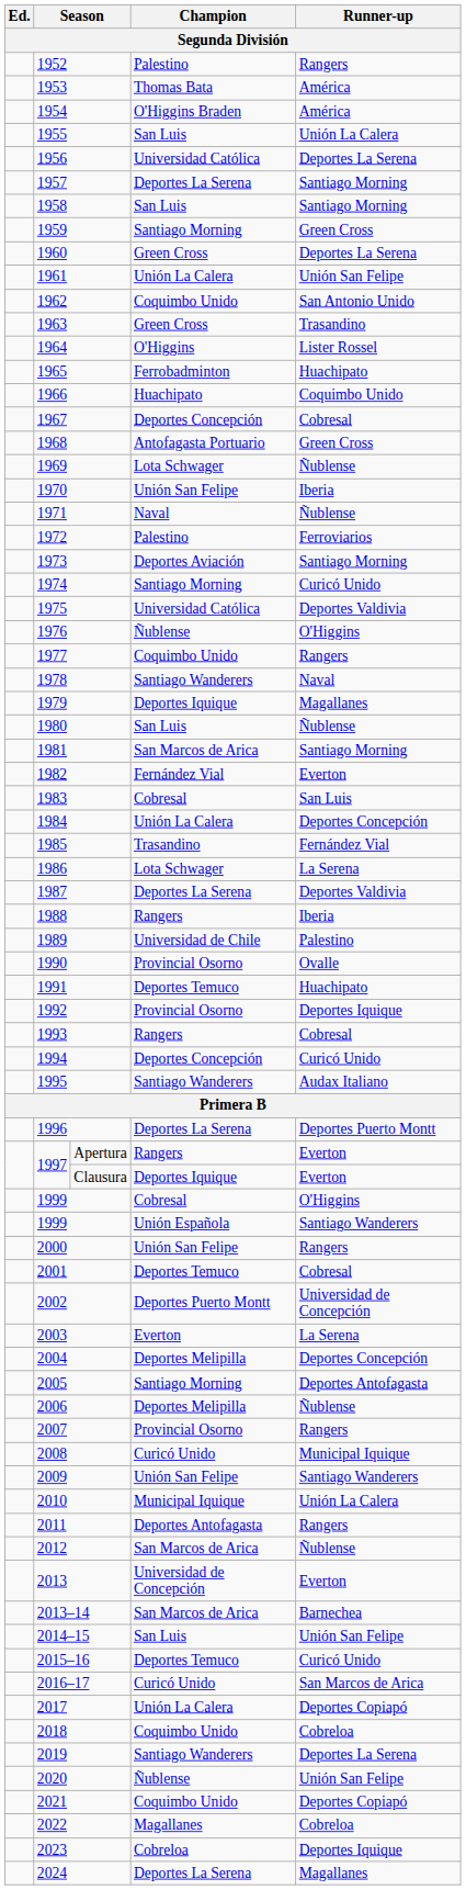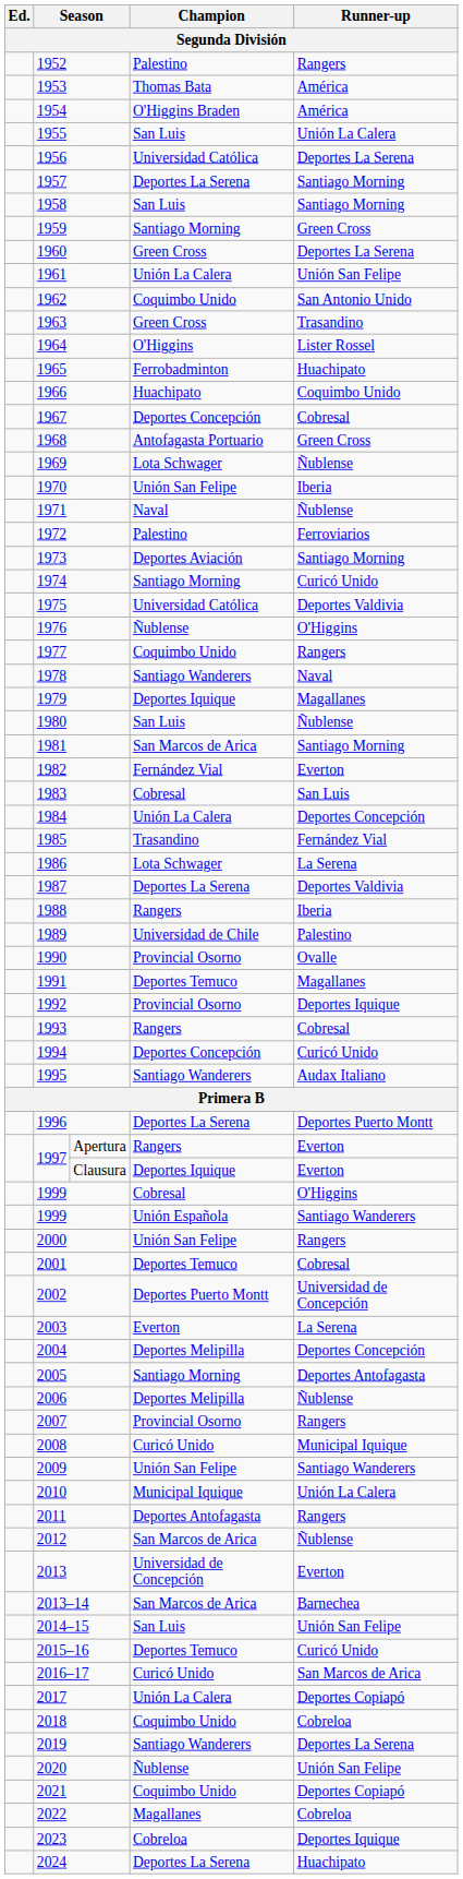 <table class="wikitable sortable">
 <tr>
 <th width=px>Ed.</th>
 <th width=80px colspan=2>Season</th>
 <th width=170px>Champion</th>
 <th width=170px>Runner-up</th>
 </tr>
 <tr>
 <th colspan="5">Segunda División</th>
 </tr>
 <tr>
 <td></td>
 <td colspan=2><a href='#'>1952</a></td>
 <td><a href='#'>Palestino</a></td>
 <td><a href='#'>Rangers</a></td>
 </tr>
 <tr>
 <td></td>
 <td colspan=2><a href='#'>1953</a></td>
 <td><a href='#'>Thomas Bata</a></td>
 <td><a href='#'>América</a></td>
 </tr>
 <tr>
 <td></td>
 <td colspan=2><a href='#'>1954</a></td>
 <td><a href='#'>O'Higgins Braden</a></td>
 <td><a href='#'>América</a></td>
 </tr>
 <tr>
 <td></td>
 <td colspan=2><a href='#'>1955</a></td>
 <td><a href='#'>San Luis</a></td>
 <td><a href='#'>Unión La Calera</a></td>
 </tr>
 <tr>
 <td></td>
 <td colspan=2><a href='#'>1956</a></td>
 <td><a href='#'>Universidad Católica</a></td>
 <td><a href='#'>Deportes La Serena</a></td>
 </tr>
 <tr>
 <td></td>
 <td colspan=2><a href='#'>1957</a></td>
 <td><a href='#'>Deportes La Serena</a></td>
 <td><a href='#'>Santiago Morning</a></td>
 </tr>
 <tr>
 <td></td>
 <td colspan=2><a href='#'>1958</a></td>
 <td><a href='#'>San Luis</a></td>
 <td><a href='#'>Santiago Morning</a></td>
 </tr>
 <tr>
 <td></td>
 <td colspan=2><a href='#'>1959</a></td>
 <td><a href='#'>Santiago Morning</a></td>
 <td><a href='#'>Green Cross</a></td>
 </tr>
 <tr>
 <td></td>
 <td colspan=2><a href='#'>1960</a></td>
 <td><a href='#'>Green Cross</a></td>
 <td><a href='#'>Deportes La Serena</a></td>
 </tr>
 <tr>
 <td></td>
 <td colspan=2><a href='#'>1961</a></td>
 <td><a href='#'>Unión La Calera</a></td>
 <td><a href='#'>Unión San Felipe</a></td>
 </tr>
 <tr>
 <td></td>
 <td colspan=2><a href='#'>1962</a></td>
 <td><a href='#'>Coquimbo Unido</a></td>
 <td><a href='#'>San Antonio Unido</a></td>
 </tr>
 <tr>
 <td></td>
 <td colspan=2><a href='#'>1963</a></td>
 <td><a href='#'>Green Cross</a></td>
 <td><a href='#'>Trasandino</a></td>
 </tr>
 <tr>
 <td></td>
 <td colspan=2><a href='#'>1964</a></td>
 <td><a href='#'>O'Higgins</a></td>
 <td><a href='#'>Lister Rossel</a></td>
 </tr>
 <tr>
 <td></td>
 <td colspan=2><a href='#'>1965</a></td>
 <td><a href='#'>Ferrobadminton</a></td>
 <td><a href='#'>Huachipato</a></td>
 </tr>
 <tr>
 <td></td>
 <td colspan=2><a href='#'>1966</a></td>
 <td><a href='#'>Huachipato</a></td>
 <td><a href='#'>Coquimbo Unido</a></td>
 </tr>
 <tr>
 <td></td>
 <td colspan=2><a href='#'>1967</a></td>
 <td><a href='#'>Deportes Concepción</a></td>
 <td><a href='#'>Cobresal</a></td>
 </tr>
 <tr>
 <td></td>
 <td colspan=2><a href='#'>1968</a></td>
 <td><a href='#'>Antofagasta Portuario</a></td>
 <td><a href='#'>Green Cross</a></td>
 </tr>
 <tr>
 <td></td>
 <td colspan=2><a href='#'>1969</a></td>
 <td><a href='#'>Lota Schwager</a></td>
 <td><a href='#'>Ñublense</a></td>
 </tr>
 <tr>
 <td></td>
 <td colspan=2><a href='#'>1970</a></td>
 <td><a href='#'>Unión San Felipe</a></td>
 <td><a href='#'>Iberia</a></td>
 </tr>
 <tr>
 <td></td>
 <td colspan=2><a href='#'>1971</a></td>
 <td><a href='#'>Naval</a></td>
 <td><a href='#'>Ñublense</a></td>
 </tr>
 <tr>
 <td></td>
 <td colspan=2><a href='#'>1972</a></td>
 <td><a href='#'>Palestino</a></td>
 <td><a href='#'>Ferroviarios</a></td>
 </tr>
 <tr>
 <td></td>
 <td colspan=2><a href='#'>1973</a></td>
 <td><a href='#'>Deportes Aviación</a></td>
 <td><a href='#'>Santiago Morning</a></td>
 </tr>
 <tr>
 <td></td>
 <td colspan=2><a href='#'>1974</a></td>
 <td><a href='#'>Santiago Morning</a></td>
 <td><a href='#'>Curicó Unido</a></td>
 </tr>
 <tr>
 <td></td>
 <td colspan=2><a href='#'>1975</a></td>
 <td><a href='#'>Universidad Católica</a></td>
 <td><a href='#'>Deportes Valdivia</a></td>
 </tr>
 <tr>
 <td></td>
 <td colspan=2><a href='#'>1976</a></td>
 <td><a href='#'>Ñublense</a></td>
 <td><a href='#'>O'Higgins</a></td>
 </tr>
 <tr>
 <td></td>
 <td colspan=2><a href='#'>1977</a></td>
 <td><a href='#'>Coquimbo Unido</a></td>
 <td><a href='#'>Rangers</a></td>
 </tr>
 <tr>
 <td></td>
 <td colspan=2><a href='#'>1978</a></td>
 <td><a href='#'>Santiago Wanderers</a></td>
 <td><a href='#'>Naval</a></td>
 </tr>
 <tr>
 <td></td>
 <td colspan=2><a href='#'>1979</a></td>
 <td><a href='#'>Deportes Iquique</a></td>
 <td><a href='#'>Magallanes</a></td>
 </tr>
 <tr>
 <td></td>
 <td colspan=2><a href='#'>1980</a></td>
 <td><a href='#'>San Luis</a></td>
 <td><a href='#'>Ñublense</a></td>
 </tr>
 <tr>
 <td></td>
 <td colspan=2><a href='#'>1981</a></td>
 <td><a href='#'>San Marcos de Arica</a></td>
 <td><a href='#'>Santiago Morning</a></td>
 </tr>
 <tr>
 <td></td>
 <td colspan=2><a href='#'>1982</a></td>
 <td><a href='#'>Fernández Vial</a></td>
 <td><a href='#'>Everton</a></td>
 </tr>
 <tr>
 <td></td>
 <td colspan=2><a href='#'>1983</a></td>
 <td><a href='#'>Cobresal</a></td>
 <td><a href='#'>San Luis</a></td>
 </tr>
 <tr>
 <td></td>
 <td colspan=2><a href='#'>1984</a></td>
 <td><a href='#'>Unión La Calera</a></td>
 <td><a href='#'>Deportes Concepción</a></td>
 </tr>
 <tr>
 <td></td>
 <td colspan=2><a href='#'>1985</a></td>
 <td><a href='#'>Trasandino</a></td>
 <td><a href='#'>Fernández Vial</a></td>
 </tr>
 <tr>
 <td></td>
 <td colspan=2><a href='#'>1986</a></td>
 <td><a href='#'>Lota Schwager</a></td>
 <td><a href='#'>La Serena</a></td>
 </tr>
 <tr>
 <td></td>
 <td colspan=2><a href='#'>1987</a></td>
 <td><a href='#'>Deportes La Serena</a></td>
 <td><a href='#'>Deportes Valdivia</a></td>
 </tr>
 <tr>
 <td></td>
 <td colspan=2><a href='#'>1988</a></td>
 <td><a href='#'>Rangers</a></td>
 <td><a href='#'>Iberia</a></td>
 </tr>
 <tr>
 <td></td>
 <td colspan=2><a href='#'>1989</a></td>
 <td><a href='#'>Universidad de Chile</a></td>
 <td><a href='#'>Palestino</a></td>
 </tr>
 <tr>
 <td></td>
 <td colspan=2><a href='#'>1990</a></td>
 <td><a href='#'>Provincial Osorno</a></td>
 <td><a href='#'>Ovalle</a></td>
 </tr>
 <tr>
 <td></td>
 <td colspan=2><a href='#'>1991</a></td>
 <td><a href='#'>Deportes Temuco</a></td>
-<td><a href='#'>Huachipato</a></td>
+<td><a href='#'>Magallanes</a></td>
 </tr>
 <tr>
 <td></td>
 <td colspan=2><a href='#'>1992</a></td>
 <td><a href='#'>Provincial Osorno</a></td>
 <td><a href='#'>Deportes Iquique</a></td>
 </tr>
 <tr>
 <td></td>
 <td colspan=2><a href='#'>1993</a></td>
 <td><a href='#'>Rangers</a></td>
 <td><a href='#'>Cobresal</a></td>
 </tr>
 <tr>
 <td></td>
 <td colspan=2><a href='#'>1994</a></td>
 <td><a href='#'>Deportes Concepción</a></td>
 <td><a href='#'>Curicó Unido</a></td>
 </tr>
 <tr>
 <td></td>
 <td colspan=2><a href='#'>1995</a></td>
 <td><a href='#'>Santiago Wanderers</a></td>
 <td><a href='#'>Audax Italiano</a></td>
 </tr>
 <tr>
 <th colspan="5">Primera B</th>
 </tr>
 <tr>
 <td></td>
 <td colspan=2><a href='#'>1996</a></td>
 <td><a href='#'>Deportes La Serena</a></td>
 <td><a href='#'>Deportes Puerto Montt</a></td>
 </tr>
 <tr>
 <td rowspan=2></td>
 <td rowspan=2><a href='#'>1997</a></td>
 <td>Apertura</td>
 <td><a href='#'>Rangers</a></td>
 <td><a href='#'>Everton</a></td>
 </tr>
 <tr>
 <td>Clausura</td>
 <td><a href='#'>Deportes Iquique</a></td>
 <td><a href='#'>Everton</a></td>
 </tr>
 <tr>
 <td></td>
 <td colspan=2><a href='#'>1999</a></td>
 <td><a href='#'>Cobresal</a></td>
 <td><a href='#'>O'Higgins</a></td>
 </tr>
 <tr>
 <td></td>
 <td colspan=2><a href='#'>1999</a></td>
 <td><a href='#'>Unión Española</a></td>
 <td><a href='#'>Santiago Wanderers</a></td>
 </tr>
 <tr>
 <td></td>
 <td colspan=2><a href='#'>2000</a></td>
 <td><a href='#'>Unión San Felipe</a></td>
 <td><a href='#'>Rangers</a></td>
 </tr>
 <tr>
 <td></td>
 <td colspan=2><a href='#'>2001</a></td>
 <td><a href='#'>Deportes Temuco</a></td>
 <td><a href='#'>Cobresal</a></td>
 </tr>
 <tr>
 <td></td>
 <td colspan=2><a href='#'>2002</a></td>
 <td><a href='#'>Deportes Puerto Montt</a></td>
 <td><a href='#'>Universidad de Concepción</a></td>
 </tr>
 <tr>
 <td></td>
 <td colspan=2><a href='#'>2003</a></td>
 <td><a href='#'>Everton</a></td>
 <td><a href='#'>La Serena</a></td>
 </tr>
 <tr>
 <td></td>
 <td colspan=2><a href='#'>2004</a></td>
 <td><a href='#'>Deportes Melipilla</a></td>
 <td><a href='#'>Deportes Concepción</a></td>
 </tr>
 <tr>
 <td></td>
 <td colspan=2><a href='#'>2005</a></td>
 <td><a href='#'>Santiago Morning</a></td>
 <td><a href='#'>Deportes Antofagasta</a></td>
 </tr>
 <tr>
 <td></td>
 <td colspan=2><a href='#'>2006</a></td>
 <td><a href='#'>Deportes Melipilla</a></td>
 <td><a href='#'>Ñublense</a></td>
 </tr>
 <tr>
 <td></td>
 <td colspan=2><a href='#'>2007</a></td>
 <td><a href='#'>Provincial Osorno</a></td>
 <td><a href='#'>Rangers</a></td>
 </tr>
 <tr>
 <td></td>
 <td colspan=2><a href='#'>2008</a></td>
 <td><a href='#'>Curicó Unido</a></td>
 <td><a href='#'>Municipal Iquique</a></td>
 </tr>
 <tr>
 <td></td>
 <td colspan=2><a href='#'>2009</a></td>
 <td><a href='#'>Unión San Felipe</a></td>
 <td><a href='#'>Santiago Wanderers</a></td>
 </tr>
 <tr>
 <td></td>
 <td colspan=2><a href='#'>2010</a></td>
 <td><a href='#'>Municipal Iquique</a></td>
 <td><a href='#'>Unión La Calera</a></td>
 </tr>
 <tr>
 <td></td>
 <td colspan=2><a href='#'>2011</a></td>
 <td><a href='#'>Deportes Antofagasta</a></td>
 <td><a href='#'>Rangers</a></td>
 </tr>
 <tr>
 <td></td>
 <td colspan=2><a href='#'>2012</a></td>
 <td><a href='#'>San Marcos de Arica</a></td>
 <td><a href='#'>Ñublense</a></td>
 </tr>
 <tr>
 <td></td>
 <td colspan=2><a href='#'>2013</a></td>
 <td><a href='#'>Universidad de Concepción</a></td>
 <td><a href='#'>Everton</a></td>
 </tr>
 <tr>
 <td></td>
 <td colspan=2><a href='#'>2013–14</a></td>
 <td><a href='#'>San Marcos de Arica</a></td>
 <td><a href='#'>Barnechea</a></td>
 </tr>
 <tr>
 <td></td>
 <td colspan=2><a href='#'>2014–15</a></td>
 <td><a href='#'>San Luis</a></td>
 <td><a href='#'>Unión San Felipe</a></td>
 </tr>
 <tr>
 <td></td>
 <td colspan=2><a href='#'>2015–16</a></td>
 <td><a href='#'>Deportes Temuco</a></td>
 <td><a href='#'>Curicó Unido</a></td>
 </tr>
 <tr>
 <td></td>
 <td colspan=2><a href='#'>2016–17</a></td>
 <td><a href='#'>Curicó Unido</a></td>
 <td><a href='#'>San Marcos de Arica</a></td>
 </tr>
 <tr>
 <td></td>
 <td colspan=2><a href='#'>2017</a></td>
 <td><a href='#'>Unión La Calera</a></td>
 <td><a href='#'>Deportes Copiapó</a></td>
 </tr>
 <tr>
 <td></td>
 <td colspan=2><a href='#'>2018</a></td>
 <td><a href='#'>Coquimbo Unido</a></td>
 <td><a href='#'>Cobreloa</a></td>
 </tr>
 <tr>
 <td></td>
 <td colspan=2><a href='#'>2019</a></td>
 <td><a href='#'>Santiago Wanderers</a></td>
 <td><a href='#'>Deportes La Serena</a></td>
 </tr>
 <tr>
 <td></td>
 <td colspan=2><a href='#'>2020</a></td>
 <td><a href='#'>Ñublense</a></td>
 <td><a href='#'>Unión San Felipe</a></td>
 </tr>
 <tr>
 <td></td>
 <td colspan=2><a href='#'>2021</a></td>
 <td><a href='#'>Coquimbo Unido</a></td>
 <td><a href='#'>Deportes Copiapó</a></td>
 </tr>
 <tr>
 <td></td>
 <td colspan=2><a href='#'>2022</a></td>
 <td><a href='#'>Magallanes</a></td>
 <td><a href='#'>Cobreloa</a></td>
 </tr>
 <tr>
 <td></td>
 <td colspan=2><a href='#'>2023</a></td>
 <td><a href='#'>Cobreloa</a></td>
 <td><a href='#'>Deportes Iquique</a></td>
 </tr>
 <tr>
 <td></td>
 <td colspan=2><a href='#'>2024</a></td>
 <td><a href='#'>Deportes La Serena</a></td>
-<td><a href='#'>Magallanes</a></td>
+<td><a href='#'>Huachipato</a></td>
 </tr>
 </table>
